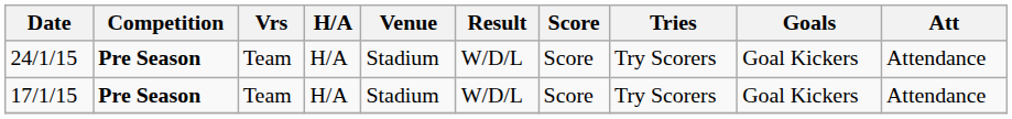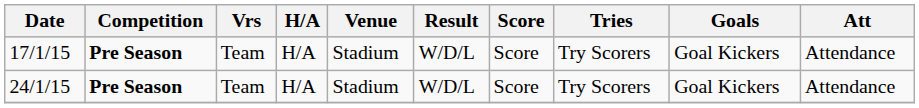 <table class="wikitable" style="font-size:85%;" width="100%">
 <tr>
 <th>Date</th>
 <th>Competition</th>
 <th>Vrs</th>
 <th>H/A</th>
 <th>Venue</th>
 <th>Result</th>
 <th>Score</th>
 <th>Tries</th>
 <th>Goals</th>
 <th>Att</th>
 </tr>
 <tr>
-<td>24/1/15</td>
+<td>17/1/15</td>
 <td><strong>Pre Season</strong></td>
 <td>Team</td>
 <td>H/A</td>
 <td>Stadium</td>
 <td>W/D/L</td>
 <td>Score</td>
 <td>Try Scorers</td>
 <td>Goal Kickers</td>
 <td>Attendance</td>
 </tr>
 <tr>
-<td>17/1/15</td>
+<td>24/1/15</td>
 <td><strong>Pre Season</strong></td>
 <td>Team</td>
 <td>H/A</td>
 <td>Stadium</td>
 <td>W/D/L</td>
 <td>Score</td>
 <td>Try Scorers</td>
 <td>Goal Kickers</td>
 <td>Attendance</td>
 </tr>
 <tr>
 </tr>
 </table>
